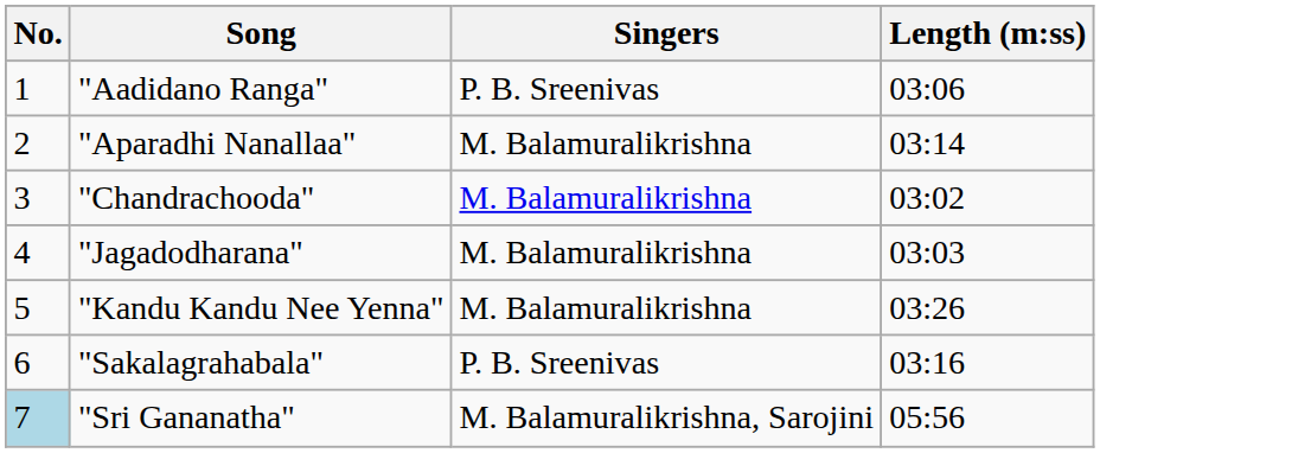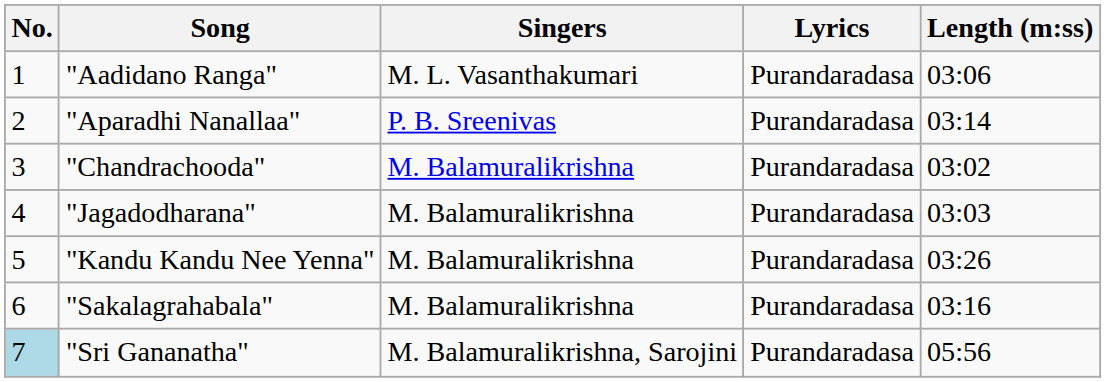 <table class="wikitable" style="font-size:95%;">
 <tr>
 <th>No.</th>
 <th>Song</th>
 <th>Singers</th>
+<th>Lyrics</th>
 <th>Length (m:ss)</th>
 </tr>
 <tr>
 <td>1</td>
 <td>"Aadidano Ranga"</td>
-<td>P. B. Sreenivas</td>
+<td>M. L. Vasanthakumari</td>
+<td>Purandaradasa</td>
 <td>03:06</td>
 </tr>
 <tr>
 <td>2</td>
 <td>"Aparadhi Nanallaa"</td>
-<td>M. Balamuralikrishna</td>
+<td><a href='#'>P. B. Sreenivas</a></td>
+<td>Purandaradasa</td>
 <td>03:14</td>
 </tr>
 <tr>
 <td>3</td>
 <td>"Chandrachooda"</td>
 <td><a href='#'>M. Balamuralikrishna</a></td>
+<td>Purandaradasa</td>
 <td>03:02</td>
 </tr>
 <tr>
 <td>4</td>
 <td>"Jagadodharana"</td>
 <td>M. Balamuralikrishna</td>
+<td>Purandaradasa</td>
 <td>03:03</td>
 </tr>
 <tr>
 <td>5</td>
 <td>"Kandu Kandu Nee Yenna"</td>
 <td>M. Balamuralikrishna</td>
+<td>Purandaradasa</td>
 <td>03:26</td>
 </tr>
 <tr>
 <td>6</td>
 <td>"Sakalagrahabala"</td>
-<td>P. B. Sreenivas</td>
+<td>M. Balamuralikrishna</td>
+<td>Purandaradasa</td>
 <td>03:16</td>
 </tr>
 <tr>
 <td style="background: lightblue;">7</td>
 <td>"Sri Gananatha"</td>
 <td>M. Balamuralikrishna, Sarojini</td>
+<td>Purandaradasa</td>
 <td>05:56</td>
 </tr>
 </table>
